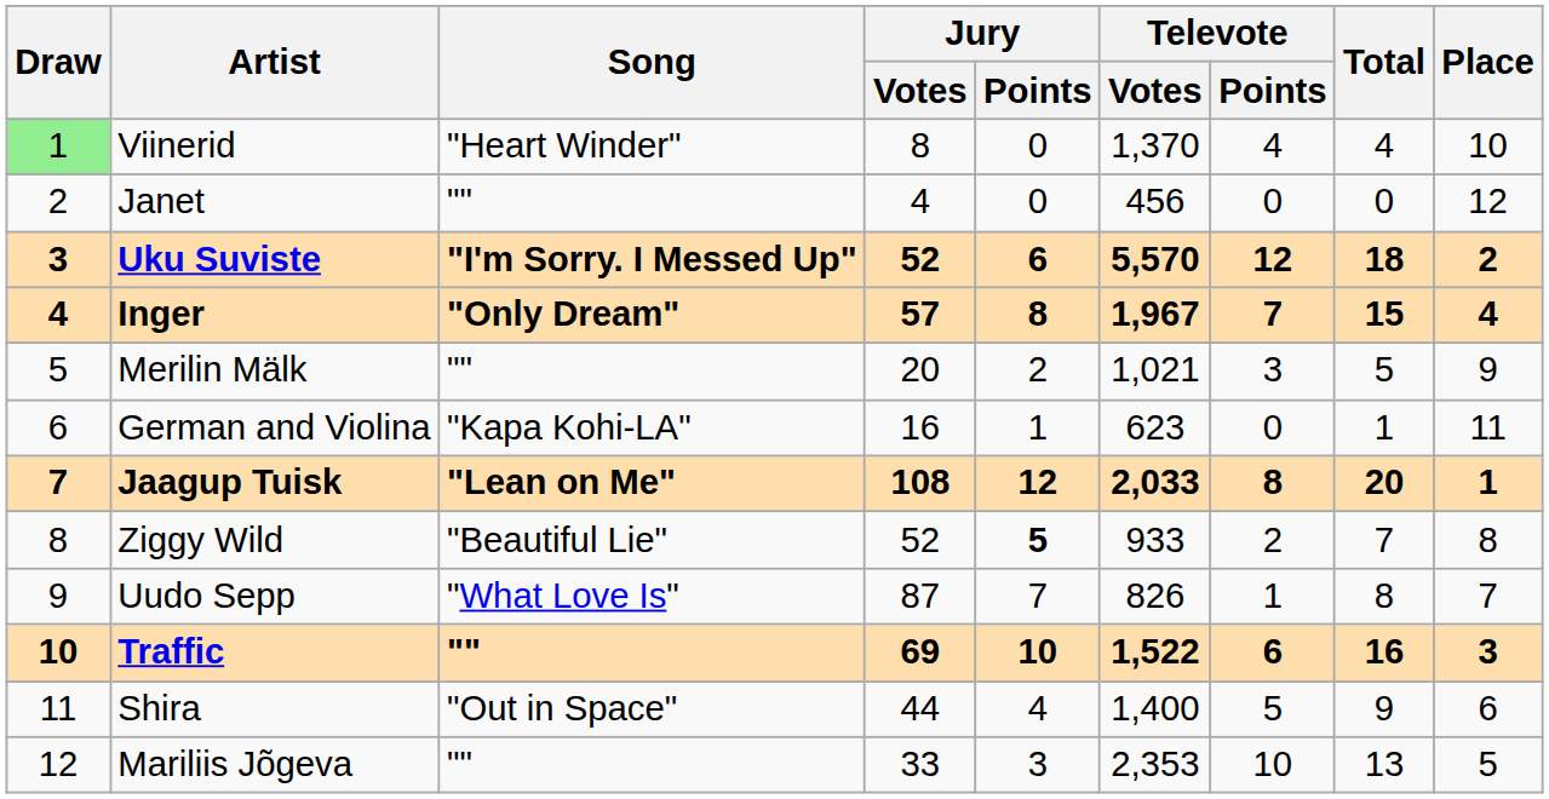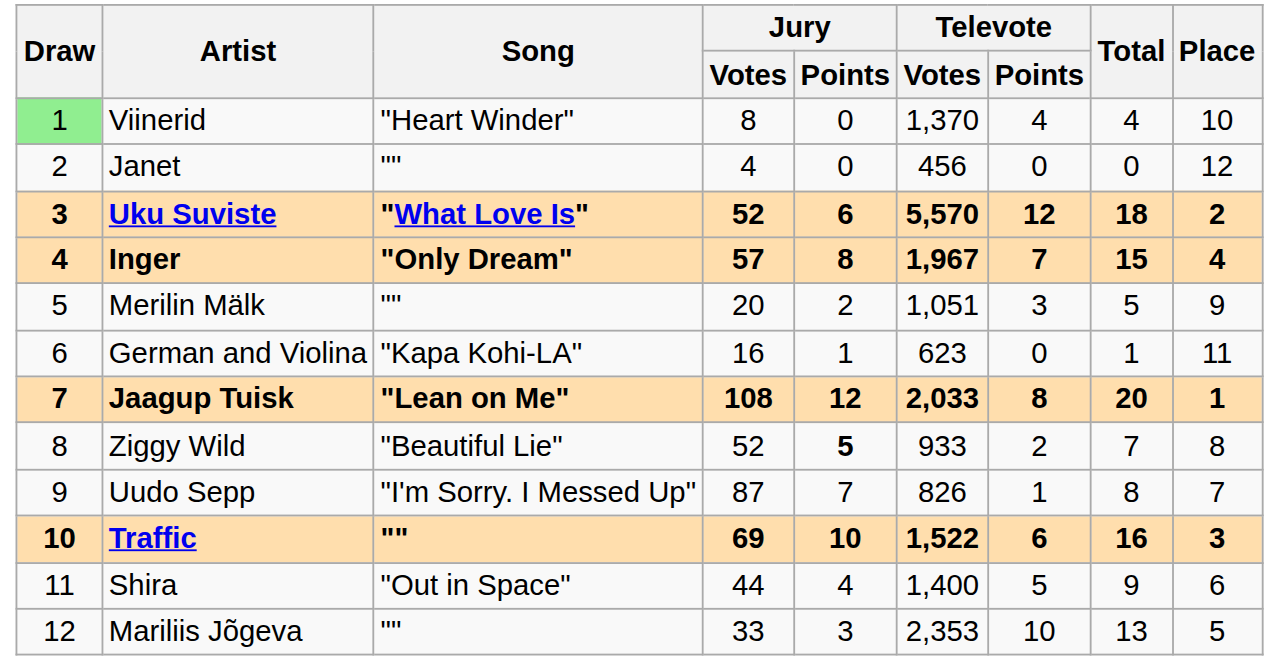 <table class="sortable wikitable" style="margin: 1em auto 1em auto; text-align:center;">
 <tr>
 <th rowspan="2">Draw</th>
 <th rowspan="2">Artist</th>
 <th rowspan="2">Song</th>
 <th colspan="2">Jury</th>
 <th colspan="2">Televote</th>
 <th rowspan="2">Total</th>
 <th rowspan="2">Place</th>
 </tr>
 <tr>
 <th>Votes</th>
 <th>Points</th>
 <th>Votes</th>
 <th>Points</th>
 </tr>
 <tr>
 <td style="background: lightgreen;">1</td>
 <td align="left">Viinerid</td>
 <td align="left">"Heart Winder"</td>
 <td>8</td>
 <td>0</td>
 <td>1,370</td>
 <td>4</td>
 <td>4</td>
 <td>10</td>
 </tr>
 <tr>
 <td>2</td>
 <td align="left">Janet</td>
 <td align="left">""</td>
 <td>4</td>
 <td>0</td>
 <td>456</td>
 <td>0</td>
 <td>0</td>
 <td>12</td>
 </tr>
 <tr style="font-weight:bold; background:navajowhite;">
 <td>3</td>
 <td align="left"><a href='#'>Uku Suviste</a></td>
-<td align="left">"I'm Sorry. I Messed Up"</td>
+<td align="left">"<a href='#'>What Love Is</a>"</td>
 <td>52</td>
 <td>6</td>
 <td>5,570</td>
 <td>12</td>
 <td>18</td>
 <td>2</td>
 </tr>
 <tr style="font-weight:bold; background:navajowhite;">
 <td>4</td>
 <td align="left">Inger</td>
 <td align="left">"Only Dream"</td>
 <td>57</td>
 <td>8</td>
 <td>1,967</td>
 <td>7</td>
 <td>15</td>
 <td>4</td>
 </tr>
 <tr>
 <td>5</td>
 <td align="left">Merilin Mälk</td>
 <td align="left">""</td>
 <td>20</td>
 <td>2</td>
-<td>1,021</td>
+<td>1,051</td>
 <td>3</td>
 <td>5</td>
 <td>9</td>
 </tr>
 <tr>
 <td>6</td>
 <td align="left">German and Violina</td>
 <td align="left">"Kapa Kohi-LA"</td>
 <td>16</td>
 <td>1</td>
 <td>623</td>
 <td>0</td>
 <td>1</td>
 <td>11</td>
 </tr>
 <tr style="font-weight:bold; background:navajowhite;">
 <td>7</td>
 <td align="left">Jaagup Tuisk</td>
 <td align="left">"Lean on Me"</td>
 <td>108</td>
 <td>12</td>
 <td>2,033</td>
 <td>8</td>
 <td>20</td>
 <td>1</td>
 </tr>
 <tr>
 <td>8</td>
 <td align="left">Ziggy Wild</td>
 <td align="left">"Beautiful Lie"</td>
 <td>52</td>
 <td><strong>5</strong></td>
 <td>933</td>
 <td>2</td>
 <td>7</td>
 <td>8</td>
 </tr>
 <tr>
 <td>9</td>
 <td align="left">Uudo Sepp</td>
-<td align="left">"<a href='#'>What Love Is</a>"</td>
+<td align="left">"I'm Sorry. I Messed Up"</td>
 <td>87</td>
 <td>7</td>
 <td>826</td>
 <td>1</td>
 <td>8</td>
 <td>7</td>
 </tr>
 <tr style="font-weight:bold; background:navajowhite;">
 <td>10</td>
 <td align="left"><a href='#'>Traffic</a></td>
 <td align="left">""</td>
 <td>69</td>
 <td>10</td>
 <td>1,522</td>
 <td>6</td>
 <td>16</td>
 <td>3</td>
 </tr>
 <tr>
 <td>11</td>
 <td align="left">Shira</td>
 <td align="left">"Out in Space"</td>
 <td>44</td>
 <td>4</td>
 <td>1,400</td>
 <td>5</td>
 <td>9</td>
 <td>6</td>
 </tr>
 <tr>
 <td>12</td>
 <td align="left">Mariliis Jõgeva</td>
 <td align="left">""</td>
 <td>33</td>
 <td>3</td>
 <td>2,353</td>
 <td>10</td>
 <td>13</td>
 <td>5</td>
 </tr>
 </table>
